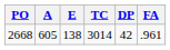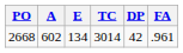 <table class="wikitable">
 <tr>
 <th><a href='#'>PO</a></th>
 <th><a href='#'>A</a></th>
 <th><a href='#'>E</a></th>
 <th><a href='#'>TC</a></th>
 <th><a href='#'>DP</a></th>
 <th><a href='#'>FA</a></th>
 </tr>
 <tr align=center>
 <td>2668</td>
-<td>605</td>
-<td>138</td>
+<td>602</td>
+<td>134</td>
 <td>3014</td>
 <td>42</td>
 <td>.961</td>
 </tr>
 </table>
